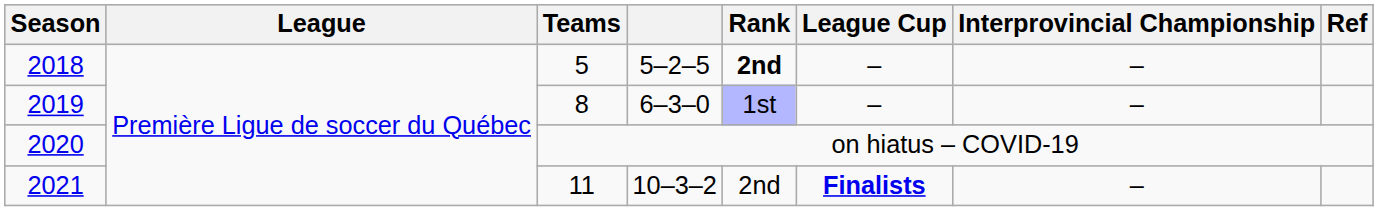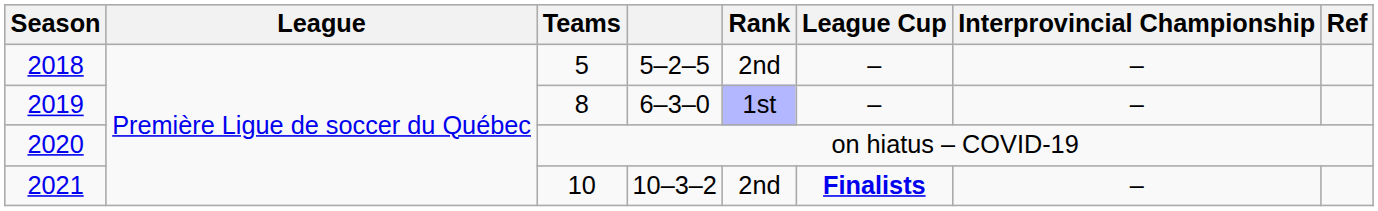 <table class="wikitable" style="text-align: center;">
 <tr>
 <th>Season</th>
 <th>League</th>
 <th>Teams</th>
 <th></th>
 <th>Rank</th>
 <th>League Cup</th>
 <th>Interprovincial Championship</th>
 <th>Ref</th>
 </tr>
 <tr>
 <td><a href='#'>2018</a></td>
 <td rowspan="5"><a href='#'>Première Ligue de soccer du Québec</a></td>
 <td>5</td>
 <td>5–2–5</td>
-<td><strong>2nd</strong></td>
+<td>2nd</td>
 <td>–</td>
 <td>–</td>
 <td></td>
 </tr>
 <tr>
 <td><a href='#'>2019</a></td>
 <td>8</td>
 <td>6–3–0</td>
 <td bgcolor="B3B7FF">1st</td>
 <td>–</td>
 <td>–</td>
 <td></td>
 </tr>
 <tr>
 <td><a href='#'>2020</a></td>
 <td colspan="6">on hiatus – COVID-19</td>
 </tr>
 <tr>
 <td><a href='#'>2021</a></td>
-<td>11</td>
+<td>10</td>
 <td>10–3–2</td>
 <td>2nd</td>
 <td><strong><a href='#'>Finalists</a></strong></td>
 <td>–</td>
 <td></td>
 </tr>
 </table>
